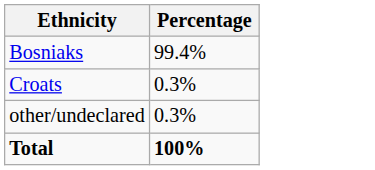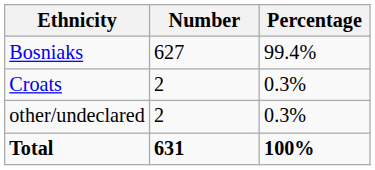 <table class="wikitable">
 <tr>
 <th width="100px">Ethnicity</th>
+<th width="80px">Number</th>
 <th width="80px">Percentage</th>
 </tr>
 <tr>
 <td><a href='#'>Bosniaks</a></td>
+<td>627</td>
 <td>99.4%</td>
 </tr>
 <tr>
 <td><a href='#'>Croats</a></td>
+<td>2</td>
 <td>0.3%</td>
 </tr>
 <tr>
 <td>other/undeclared</td>
+<td>2</td>
 <td>0.3%</td>
 </tr>
 <tr>
 <td><strong>Total</strong></td>
+<td><strong>631</strong></td>
 <td><strong>100%</strong></td>
 </tr>
 </table>
